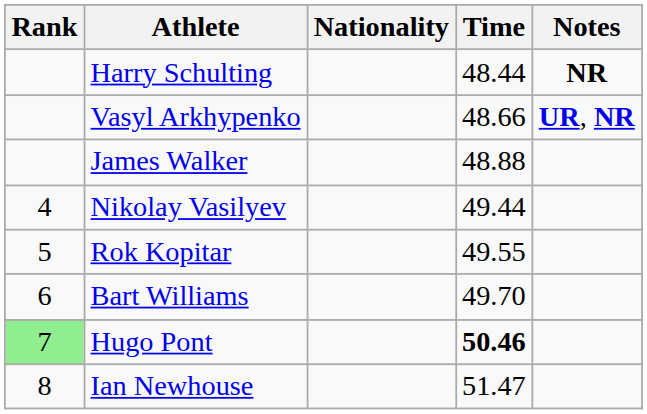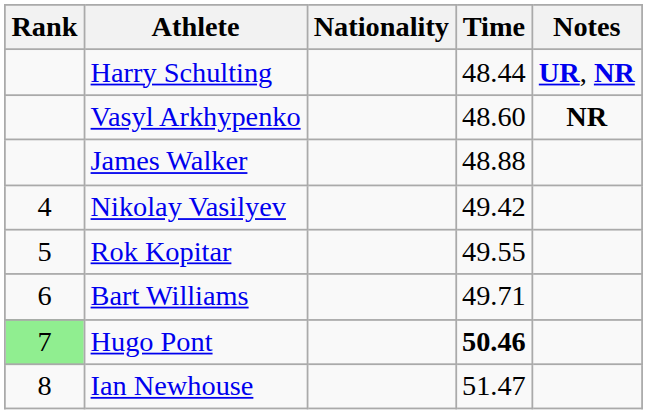 <table class="wikitable sortable" style="text-align:center">
 <tr>
 <th>Rank</th>
 <th>Athlete</th>
 <th>Nationality</th>
 <th>Time</th>
 <th>Notes</th>
 </tr>
 <tr>
 <td></td>
 <td align=left><a href='#'>Harry Schulting</a></td>
 <td align=left></td>
 <td>48.44</td>
-<td><strong>NR</strong></td>
+<td><strong><a href='#'>UR</a></strong>, <strong><a href='#'>NR</a></strong></td>
 </tr>
 <tr>
 <td></td>
 <td align=left><a href='#'>Vasyl Arkhypenko</a></td>
 <td align=left></td>
-<td>48.66</td>
-<td><strong><a href='#'>UR</a></strong>, <strong><a href='#'>NR</a></strong></td>
+<td>48.60</td>
+<td><strong>NR</strong></td>
 </tr>
 <tr>
 <td></td>
 <td align=left><a href='#'>James Walker</a></td>
 <td align=left></td>
 <td>48.88</td>
 <td></td>
 </tr>
 <tr>
 <td>4</td>
 <td align=left><a href='#'>Nikolay Vasilyev</a></td>
 <td align=left></td>
-<td>49.44</td>
+<td>49.42</td>
 <td></td>
 </tr>
 <tr>
 <td>5</td>
 <td align=left><a href='#'>Rok Kopitar</a></td>
 <td align=left></td>
 <td>49.55</td>
 <td></td>
 </tr>
 <tr>
 <td>6</td>
 <td align=left><a href='#'>Bart Williams</a></td>
 <td align=left></td>
-<td>49.70</td>
+<td>49.71</td>
 <td></td>
 </tr>
 <tr>
 <td style="background: lightgreen;">7</td>
 <td align=left><a href='#'>Hugo Pont</a></td>
 <td align=left></td>
 <td><strong>50.46</strong></td>
 <td></td>
 </tr>
 <tr>
 <td>8</td>
 <td align=left><a href='#'>Ian Newhouse</a></td>
 <td align=left></td>
 <td>51.47</td>
 <td></td>
 </tr>
 </table>
